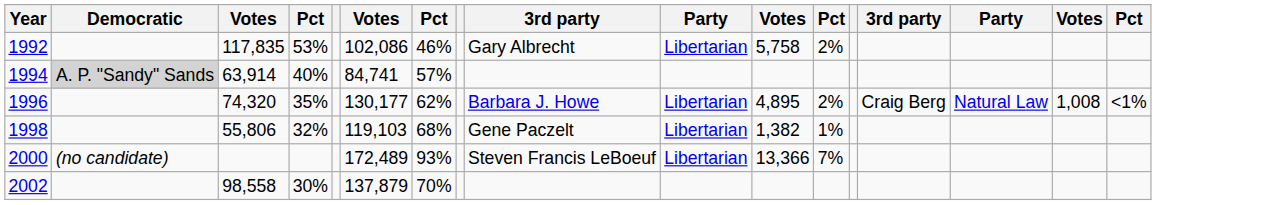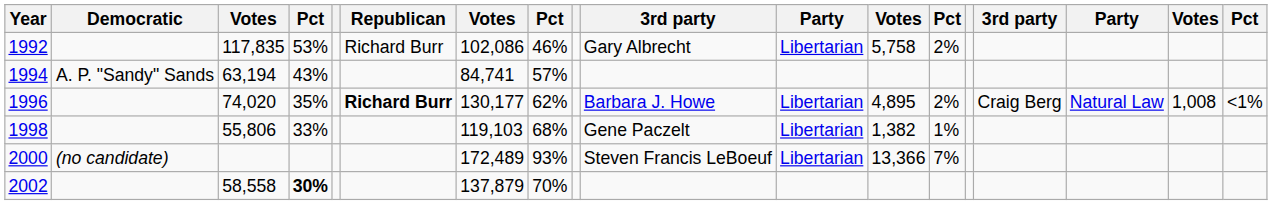 <table class="wikitable" style="margin:0.5em ; font-size:95%">
 <tr>
 <th>Year</th>
 <th>Democratic</th>
 <th>Votes</th>
 <th>Pct</th>
 <th></th>
+<th>Republican</th>
 <th>Votes</th>
 <th>Pct</th>
 <th></th>
 <th>3rd party</th>
 <th>Party</th>
 <th>Votes</th>
 <th>Pct</th>
 <th></th>
 <th>3rd party</th>
 <th>Party</th>
 <th>Votes</th>
 <th>Pct</th>
 </tr>
 <tr>
 <td><a href='#'>1992</a></td>
 <td></td>
 <td>117,835</td>
 <td>53%</td>
 <td></td>
+<td>Richard Burr</td>
 <td>102,086</td>
 <td>46%</td>
 <td></td>
 <td>Gary Albrecht</td>
 <td><a href='#'>Libertarian</a></td>
 <td>5,758</td>
 <td>2%</td>
 <td></td>
 <td></td>
 <td></td>
 <td></td>
 <td></td>
 </tr>
 <tr>
 <td><a href='#'>1994</a></td>
-<td style="background: lightgrey;">A. P. "Sandy" Sands</td>
-<td>63,914</td>
-<td>40%</td>
+<td>A. P. "Sandy" Sands</td>
+<td>63,194</td>
+<td>43%</td>
+<td></td>
 <td></td>
 <td>84,741</td>
 <td>57%</td>
 <td></td>
 <td></td>
 <td></td>
 <td></td>
 <td></td>
 <td></td>
 <td></td>
 <td></td>
 <td></td>
 <td></td>
 </tr>
 <tr>
 <td><a href='#'>1996</a></td>
 <td></td>
-<td>74,320</td>
+<td>74,020</td>
 <td>35%</td>
 <td></td>
+<td><strong>Richard Burr</strong></td>
 <td>130,177</td>
 <td>62%</td>
 <td></td>
 <td><a href='#'>Barbara J. Howe</a></td>
 <td><a href='#'>Libertarian</a></td>
 <td>4,895</td>
 <td>2%</td>
 <td></td>
 <td>Craig Berg</td>
 <td><a href='#'>Natural Law</a></td>
 <td>1,008</td>
 <td><1%</td>
 </tr>
 <tr>
 <td><a href='#'>1998</a></td>
 <td></td>
 <td>55,806</td>
-<td>32%</td>
+<td>33%</td>
+<td></td>
 <td></td>
 <td>119,103</td>
 <td>68%</td>
 <td></td>
 <td>Gene Paczelt</td>
 <td><a href='#'>Libertarian</a></td>
 <td>1,382</td>
 <td>1%</td>
 <td></td>
 <td></td>
 <td></td>
 <td></td>
 <td></td>
 </tr>
 <tr>
 <td><a href='#'>2000</a></td>
 <td><em>(no candidate)</em></td>
 <td></td>
 <td></td>
 <td></td>
+<td></td>
 <td>172,489</td>
 <td>93%</td>
 <td></td>
 <td>Steven Francis LeBoeuf</td>
 <td><a href='#'>Libertarian</a></td>
 <td>13,366</td>
 <td>7%</td>
 <td></td>
 <td></td>
 <td></td>
 <td></td>
 <td></td>
 </tr>
 <tr>
 <td><a href='#'>2002</a></td>
 <td></td>
-<td>98,558</td>
-<td>30%</td>
+<td>58,558</td>
+<td><strong>30%</strong></td>
+<td></td>
 <td></td>
 <td>137,879</td>
 <td>70%</td>
 <td></td>
 <td></td>
 <td></td>
 <td></td>
 <td></td>
 <td></td>
 <td></td>
 <td></td>
 <td></td>
 <td></td>
 </tr>
 </table>
